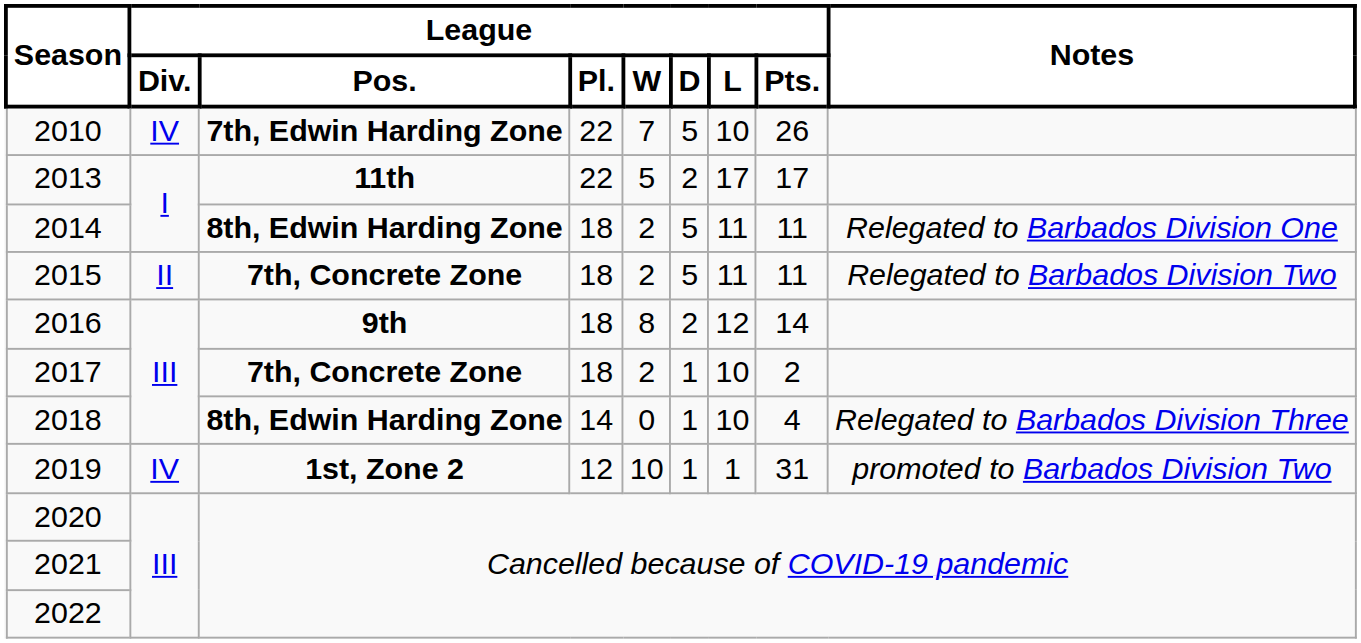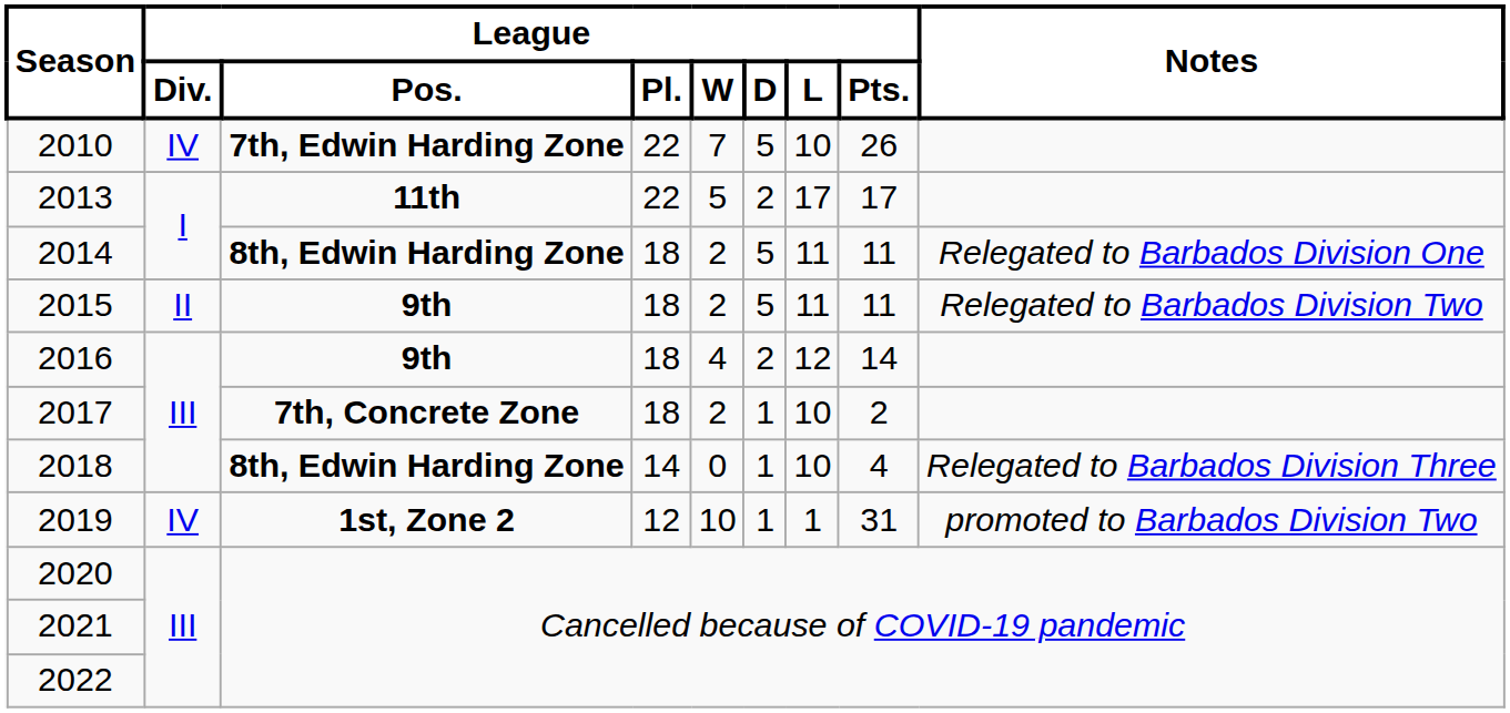 <table class="wikitable" style="text-align:center;">
 <tr style="background:#efefef;">
 <th rowspan="2" ! style="background:#FFFFFF; color:#000000; border:2px solid #000000;" scope="col">Season</th>
 <th colspan="7" ! style="background:#FFFFFF; color:#000000; border:2px solid #000000;" scope="col">League</th>
 <th rowspan="2" ! style="background:#FFFFFF; color:#000000; border:2px solid #000000;" scope="col">Notes</th>
 </tr>
 <tr>
 <th style="background:#FFFFFF; color:#000000; border:2px solid #000000;" scope="col">Div.</th>
 <th style="background:#FFFFFF; color:#000000; border:2px solid #000000;" scope="col">Pos.</th>
 <th style="background:#FFFFFF; color:#000000; border:2px solid #000000;" scope="col">Pl.</th>
 <th style="background:#FFFFFF; color:#000000; border:2px solid #000000;" scope="col">W</th>
 <th style="background:#FFFFFF; color:#000000; border:2px solid #000000;" scope="col">D</th>
 <th style="background:#FFFFFF; color:#000000; border:2px solid #000000;" scope="col">L</th>
 <th style="background:#FFFFFF; color:#000000; border:2px solid #000000;" scope="col">Pts.</th>
 </tr>
 <tr>
 <td>2010</td>
 <td><a href='#'>IV</a></td>
 <td><strong>7th, Edwin Harding Zone</strong></td>
 <td>22</td>
 <td>7</td>
 <td>5</td>
 <td>10</td>
 <td>26</td>
 <td></td>
 </tr>
 <tr>
 <td>2013</td>
 <td rowspan=2><a href='#'>I</a></td>
 <td><strong>11th</strong></td>
 <td>22</td>
 <td>5</td>
 <td>2</td>
 <td>17</td>
 <td>17</td>
 <td></td>
 </tr>
 <tr>
 <td>2014</td>
 <td><strong>8th, Edwin Harding Zone</strong></td>
 <td>18</td>
 <td>2</td>
 <td>5</td>
 <td>11</td>
 <td>11</td>
 <td style="text-align:center;"><em>Relegated to <a href='#'>Barbados Division One</a></em></td>
 </tr>
 <tr>
 <td>2015</td>
 <td><a href='#'>II</a></td>
-<td><strong>7th, Concrete Zone</strong></td>
+<td><strong>9th</strong></td>
 <td>18</td>
 <td>2</td>
 <td>5</td>
 <td>11</td>
 <td>11</td>
 <td style="text-align:center;"><em>Relegated to <a href='#'>Barbados Division Two</a></em></td>
 </tr>
 <tr>
 <td>2016</td>
 <td rowspan=3><a href='#'>III</a></td>
 <td><strong>9th</strong></td>
 <td>18</td>
-<td>8</td>
+<td>4</td>
 <td>2</td>
 <td>12</td>
 <td>14</td>
 <td></td>
 </tr>
 <tr>
 <td>2017</td>
 <td><strong>7th, Concrete Zone</strong></td>
 <td>18</td>
 <td>2</td>
 <td>1</td>
 <td>10</td>
 <td>2</td>
 <td></td>
 </tr>
 <tr>
 <td>2018</td>
 <td><strong>8th, Edwin Harding Zone</strong></td>
 <td>14</td>
 <td>0</td>
 <td>1</td>
 <td>10</td>
 <td>4</td>
 <td style="text-align:center;"><em>Relegated to <a href='#'>Barbados Division Three</a></em></td>
 </tr>
 <tr>
 <td>2019</td>
 <td><a href='#'>IV</a></td>
 <td><strong>1st, Zone 2</strong></td>
 <td>12</td>
 <td>10</td>
 <td>1</td>
 <td>1</td>
 <td>31</td>
 <td style="text-align:center;"><em>promoted to <a href='#'>Barbados Division Two</a></em></td>
 </tr>
 <tr>
 <td>2020</td>
 <td rowspan=3><a href='#'>III</a></td>
 <td rowspan=3 colspan=7 style="text-align:center;"><em>Cancelled because of <a href='#'>COVID-19 pandemic</a></em></td>
 </tr>
 <tr>
 <td>2021</td>
 </tr>
 <tr>
 <td>2022</td>
 </tr>
 </table>
